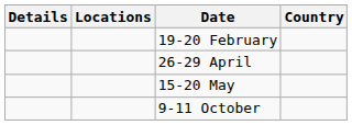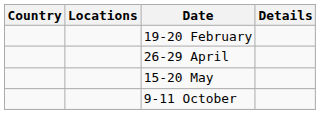 <table class="wikitable">
 <tr>
-<th>Details</th>
+<th>Country</th>
 <th>Locations</th>
 <th>Date</th>
-<th>Country</th>
+<th>Details</th>
 </tr>
 <tr>
 <td></td>
 <td></td>
 <td>19-20 February</td>
 <td></td>
 </tr>
 <tr>
 <td></td>
 <td></td>
 <td>26-29 April</td>
 <td></td>
 </tr>
 <tr>
 <td></td>
 <td></td>
 <td>15-20 May</td>
 <td></td>
 </tr>
 <tr>
 <td></td>
 <td></td>
 <td>9-11 October</td>
 <td></td>
 </tr>
 </table>
